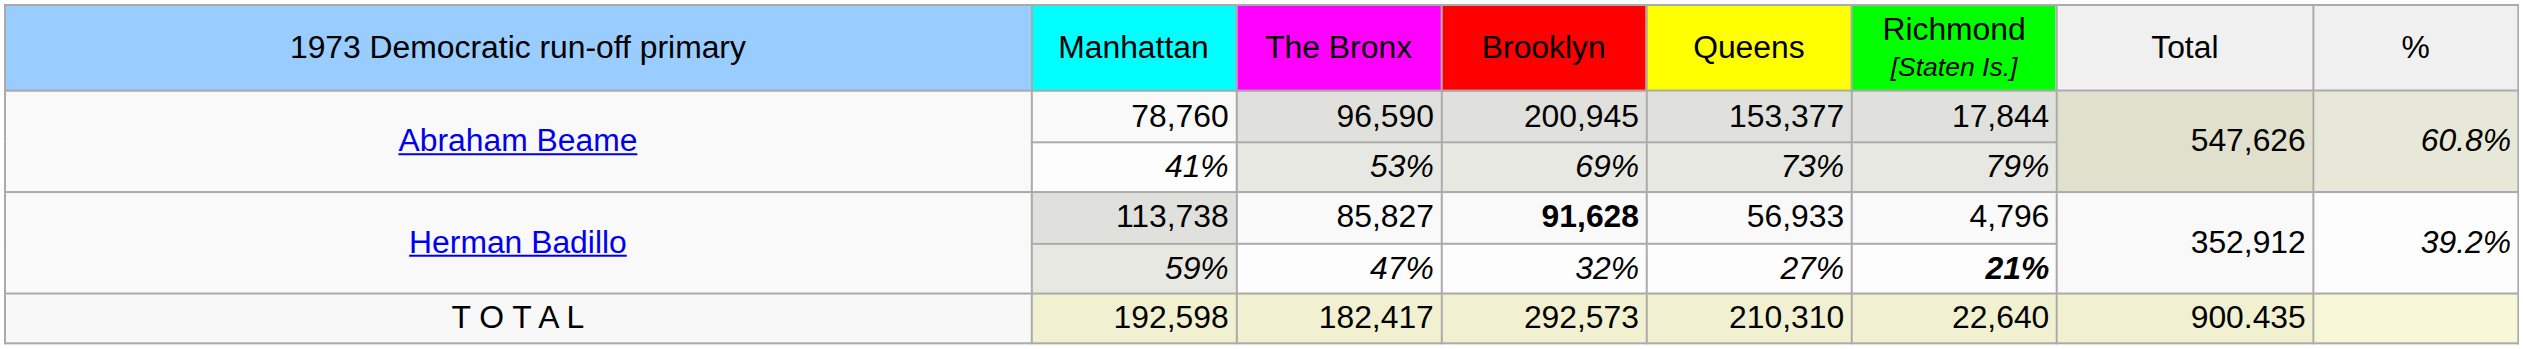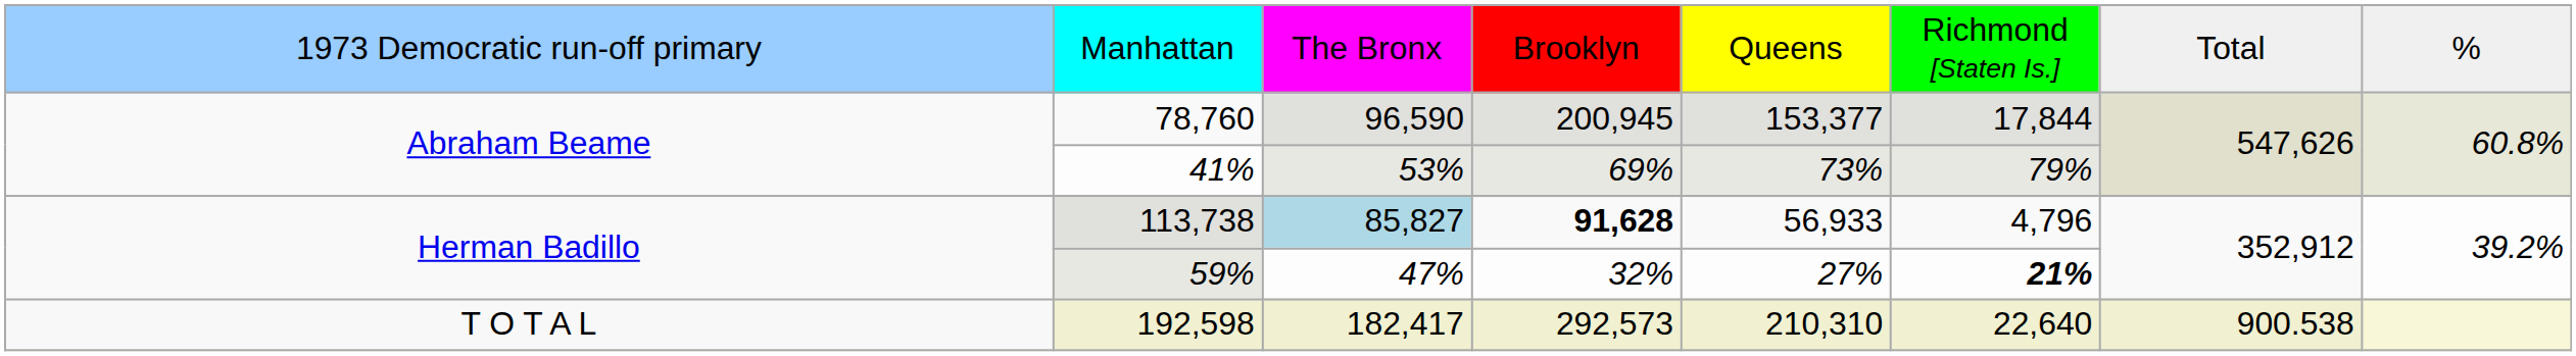 <table class="wikitable" style="width:100%; text-align:right;">
 <tr style="text-align:center;">
 <td style="width:40%; background:#9cf;">1973 Democratic run-off primary</td>
 <td style="width:8%; background:aqua;">Manhattan</td>
 <td style="width:8%; background:magenta;">The Bronx</td>
 <td style="width:8%; background:red;">Brooklyn</td>
 <td style="width:8%; background:yellow;">Queens</td>
 <td style="width:8%; background:lime;">Richmond <small><em>[Staten Is.]</em></small></td>
 <td style="width:10%; background:#f0f0f0;">Total</td>
 <td style="width:8%; background:#f0f0f0;">%</td>
 </tr>
 <tr>
 <td rowspan="2" style="text-align:center;"><a href='#'>Abraham Beame</a></td>
 <td>78,760</td>
 <td style="background:#e0e0dd;">96,590</td>
 <td style="background:#e0e0dd;">200,945</td>
 <td style="background:#e0e0dd;">153,377</td>
 <td style="background:#e0e0dd;">17,844</td>
 <td rowspan="2" style="background:#e0e0cc;">547,626</td>
 <td rowspan="2" style="background:#e8e8d8;"><em>60.8%</em></td>
 </tr>
 <tr style="background:#fdfdfd;">
 <td><em>41%</em></td>
 <td style="background:#e8e8e3;"><em>53%</em></td>
 <td style="background:#e8e8e3;"><em>69%</em></td>
 <td style="background:#e8e8e3;"><em>73%</em></td>
 <td style="background:#e8e8e3;"><em>79%</em></td>
 </tr>
 <tr>
 <td rowspan="2" style="text-align:center;"><a href='#'>Herman Badillo</a></td>
 <td style="background:#e0e0dd;">113,738</td>
-<td>85,827</td>
+<td style="background: lightblue;">85,827</td>
 <td><strong>91,628</strong></td>
 <td>56,933</td>
 <td>4,796</td>
 <td rowspan="2">352,912</td>
 <td rowspan="2" style="background:#fdfdfd;"><em>39.2%</em></td>
 </tr>
 <tr style="background:#fdfdfd;">
 <td style="background:#e8e8e3;"><em>59%</em></td>
 <td><em>47%</em></td>
 <td><em>32%</em></td>
 <td><em>27%</em></td>
 <td><strong><em>21%</em></strong></td>
 </tr>
 <tr style="background:#f1f1d1;">
 <td style="text-align:center; background:#f8f8f8;">T O T A L</td>
 <td>192,598</td>
 <td>182,417</td>
 <td>292,573</td>
 <td>210,310</td>
 <td>22,640</td>
-<td>900.435</td>
+<td>900.538</td>
 <td bgcolor=f8f8d8> </td>
 </tr>
 </table>
